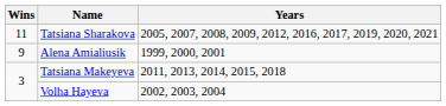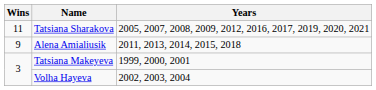 <table class="wikitable">
 <tr>
 <th>Wins</th>
 <th>Name</th>
 <th>Years</th>
 </tr>
 <tr>
 <td align=center>11</td>
 <td><a href='#'>Tatsiana Sharakova</a></td>
 <td align=left>2005, 2007, 2008, 2009, 2012, 2016, 2017, 2019, 2020, 2021</td>
 </tr>
 <tr>
 <td align=center>9</td>
 <td><a href='#'>Alena Amialiusik</a></td>
-<td align=left>1999, 2000, 2001</td>
+<td align=left>2011, 2013, 2014, 2015, 2018</td>
 </tr>
 <tr>
 <td align=center rowspan=2>3</td>
 <td><a href='#'>Tatsiana Makeyeva</a></td>
-<td align=left>2011, 2013, 2014, 2015, 2018</td>
+<td align=left>1999, 2000, 2001</td>
 </tr>
 <tr>
 <td><a href='#'>Volha Hayeva</a></td>
 <td align=left>2002, 2003, 2004</td>
 </tr>
 </table>
